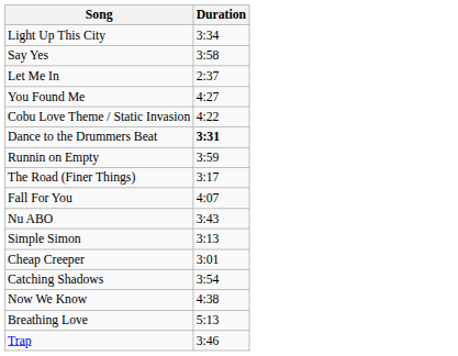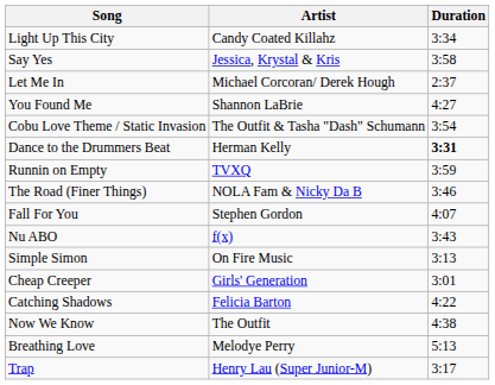 <table class="wikitable">
 <tr>
 <th>Song</th>
+<th>Artist</th>
 <th>Duration</th>
 </tr>
 <tr>
 <td>Light Up This City</td>
+<td>Candy Coated Killahz</td>
 <td>3:34</td>
 </tr>
 <tr>
 <td>Say Yes</td>
+<td><a href='#'>Jessica</a>, <a href='#'>Krystal</a> & <a href='#'>Kris</a></td>
 <td>3:58</td>
 </tr>
 <tr>
 <td>Let Me In</td>
+<td>Michael Corcoran/ Derek Hough</td>
 <td>2:37</td>
 </tr>
 <tr>
 <td>You Found Me</td>
+<td>Shannon LaBrie</td>
 <td>4:27</td>
 </tr>
 <tr>
 <td>Cobu Love Theme / Static Invasion</td>
-<td>4:22</td>
+<td>The Outfit & Tasha "Dash" Schumann</td>
+<td>3:54</td>
 </tr>
 <tr>
 <td>Dance to the Drummers Beat</td>
+<td>Herman Kelly</td>
 <td><strong>3:31</strong></td>
 </tr>
 <tr>
 <td>Runnin on Empty</td>
+<td><a href='#'>TVXQ</a></td>
 <td>3:59</td>
 </tr>
 <tr>
 <td>The Road (Finer Things)</td>
-<td>3:17</td>
+<td>NOLA Fam & <a href='#'>Nicky Da B</a></td>
+<td>3:46</td>
 </tr>
 <tr>
 <td>Fall For You</td>
+<td>Stephen Gordon</td>
 <td>4:07</td>
 </tr>
 <tr>
 <td>Nu ABO</td>
+<td><a href='#'>f(x)</a></td>
 <td>3:43</td>
 </tr>
 <tr>
 <td>Simple Simon</td>
+<td>On Fire Music</td>
 <td>3:13</td>
 </tr>
 <tr>
 <td>Cheap Creeper</td>
+<td><a href='#'>Girls' Generation</a></td>
 <td>3:01</td>
 </tr>
 <tr>
 <td>Catching Shadows</td>
-<td>3:54</td>
+<td><a href='#'>Felicia Barton</a></td>
+<td>4:22</td>
 </tr>
 <tr>
 <td>Now We Know</td>
+<td>The Outfit</td>
 <td>4:38</td>
 </tr>
 <tr>
 <td>Breathing Love</td>
+<td>Melodye Perry</td>
 <td>5:13</td>
 </tr>
 <tr>
 <td><a href='#'>Trap</a></td>
-<td>3:46</td>
+<td><a href='#'>Henry Lau</a> (<a href='#'>Super Junior-M</a>)</td>
+<td>3:17</td>
 </tr>
 </table>
